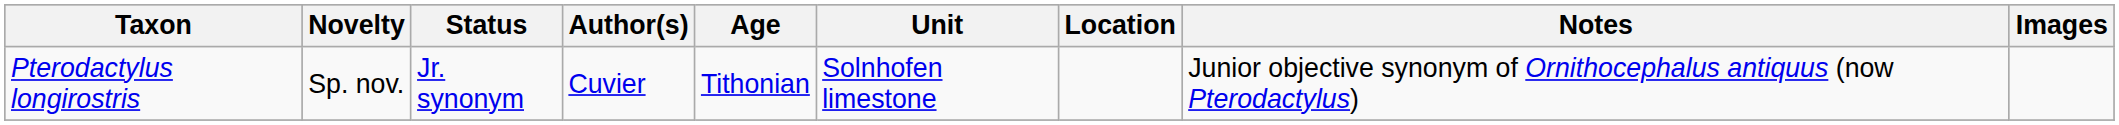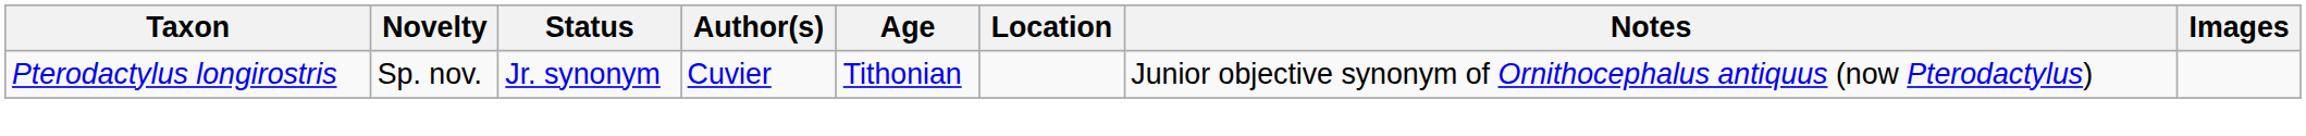 <table class="wikitable sortable" align="center" width="100%">
 <tr>
 <th>Taxon</th>
 <th>Novelty</th>
 <th>Status</th>
 <th>Author(s)</th>
 <th>Age</th>
-<th>Unit</th>
 <th>Location</th>
 <th>Notes</th>
 <th>Images</th>
 </tr>
 <tr>
 <td><em><a href='#'>Pterodactylus longirostris</a></em></td>
 <td>Sp. nov.</td>
 <td><a href='#'>Jr. synonym</a></td>
 <td><a href='#'>Cuvier</a></td>
 <td><a href='#'>Tithonian</a></td>
-<td><a href='#'>Solnhofen limestone</a></td>
 <td></td>
 <td>Junior objective synonym of <em><a href='#'>Ornithocephalus antiquus</a></em> (now <em><a href='#'>Pterodactylus</a></em>)</td>
 <td></td>
 </tr>
 </table>
